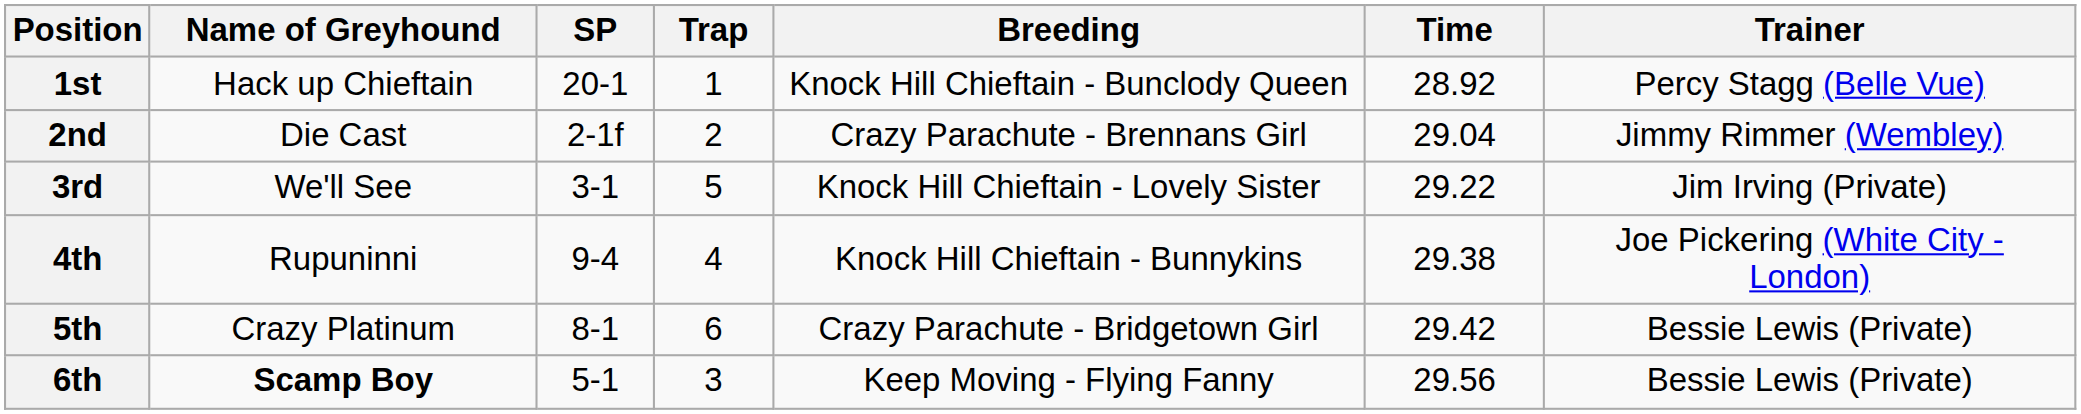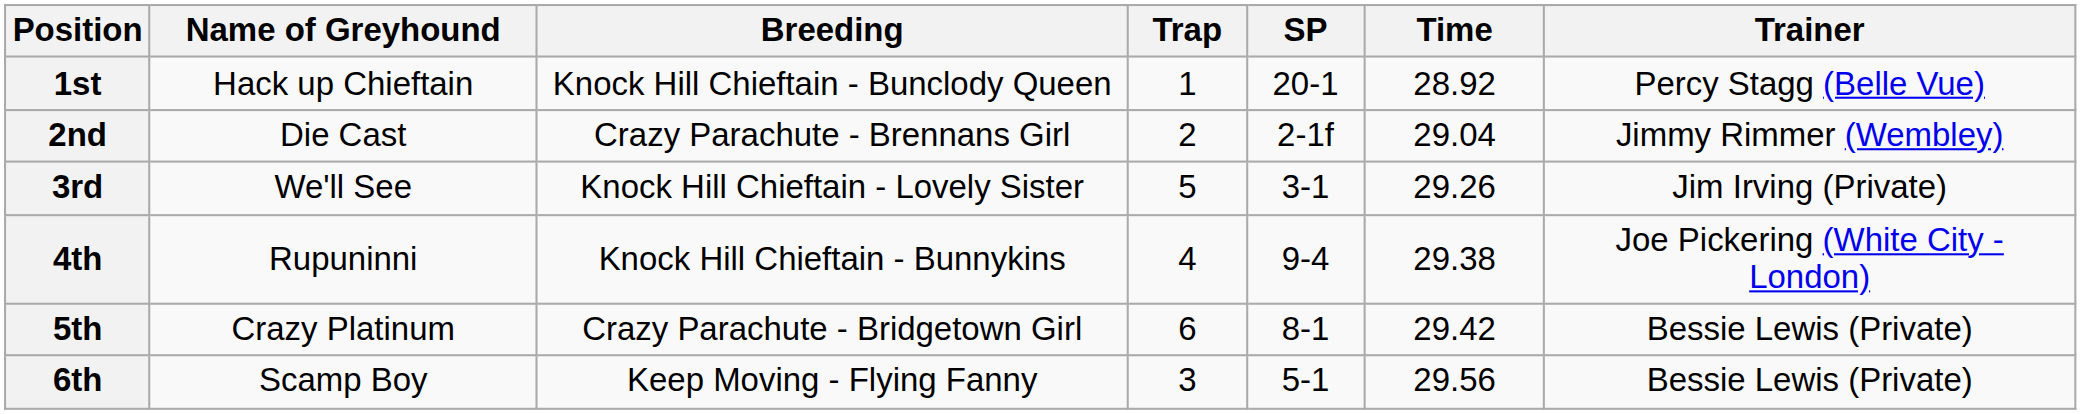 <table class="wikitable" style="text-align: center">
 <tr>
 <th width=50>Position</th>
 <th width=180>Name of Greyhound</th>
+<th width=280>Breeding</th>
+<th width=50>Trap</th>
 <th width=50>SP</th>
-<th width=50>Trap</th>
-<th width=280>Breeding</th>
 <th width=80>Time</th>
 <th width=250>Trainer</th>
 </tr>
 <tr>
 <th>1st</th>
 <td>Hack up Chieftain</td>
+<td>Knock Hill Chieftain - Bunclody Queen</td>
+<td>1</td>
 <td>20-1</td>
-<td>1</td>
-<td>Knock Hill Chieftain - Bunclody Queen</td>
 <td>28.92</td>
 <td>Percy Stagg <a href='#'>(Belle Vue)</a></td>
 </tr>
 <tr>
 <th>2nd</th>
 <td>Die Cast</td>
+<td>Crazy Parachute - Brennans Girl</td>
+<td>2</td>
 <td>2-1f</td>
-<td>2</td>
-<td>Crazy Parachute - Brennans Girl</td>
 <td>29.04</td>
 <td>Jimmy Rimmer <a href='#'>(Wembley)</a></td>
 </tr>
 <tr>
 <th>3rd</th>
 <td>We'll See</td>
+<td>Knock Hill Chieftain - Lovely Sister</td>
+<td>5</td>
 <td>3-1</td>
-<td>5</td>
-<td>Knock Hill Chieftain - Lovely Sister</td>
-<td>29.22</td>
+<td>29.26</td>
 <td>Jim Irving (Private)</td>
 </tr>
 <tr>
 <th>4th</th>
 <td>Rupuninni</td>
+<td>Knock Hill Chieftain - Bunnykins</td>
+<td>4</td>
 <td>9-4</td>
-<td>4</td>
-<td>Knock Hill Chieftain - Bunnykins</td>
 <td>29.38</td>
 <td>Joe Pickering <a href='#'>(White City - London)</a></td>
 </tr>
 <tr>
 <th>5th</th>
 <td>Crazy Platinum</td>
+<td>Crazy Parachute - Bridgetown Girl</td>
+<td>6</td>
 <td>8-1</td>
-<td>6</td>
-<td>Crazy Parachute - Bridgetown Girl</td>
 <td>29.42</td>
 <td>Bessie Lewis (Private)</td>
 </tr>
 <tr>
 <th>6th</th>
-<td><strong>Scamp Boy</strong></td>
+<td>Scamp Boy</td>
+<td>Keep Moving - Flying Fanny</td>
+<td>3</td>
 <td>5-1</td>
-<td>3</td>
-<td>Keep Moving - Flying Fanny</td>
 <td>29.56</td>
 <td>Bessie Lewis (Private)</td>
 </tr>
 </table>
